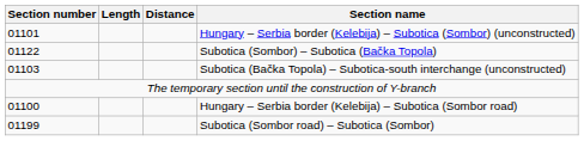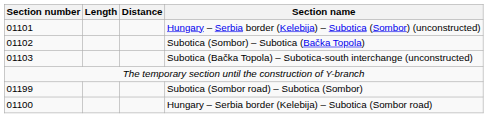 <table class="wikitable">
 <tr>
 <th>Section number</th>
 <th>Length</th>
 <th>Distance</th>
 <th>Section name</th>
 </tr>
 <tr>
 <td>01101</td>
 <td></td>
 <td></td>
 <td><a href='#'>Hungary</a> – <a href='#'>Serbia</a> border (<a href='#'>Kelebija</a>) – <a href='#'>Subotica</a> (<a href='#'>Sombor</a>) (unconstructed)</td>
 </tr>
 <tr>
-<td>01122</td>
+<td>01102</td>
 <td></td>
 <td></td>
 <td>Subotica (Sombor) – Subotica (<a href='#'>Bačka Topola</a>)</td>
 </tr>
 <tr>
 <td>01103</td>
 <td></td>
 <td></td>
 <td>Subotica (Bačka Topola) – Subotica-south interchange (unconstructed)</td>
 </tr>
 <tr>
 <td colspan="4" style="text-align:center;"><em>The temporary section until the construction of Y-branch</em></td>
 </tr>
 <tr>
+<td>01199</td>
+<td></td>
+<td></td>
+<td>Subotica (Sombor road) – Subotica (Sombor)</td>
+</tr>
+<tr>
 <td>01100</td>
 <td></td>
 <td></td>
 <td>Hungary – Serbia border (Kelebija) – Subotica (Sombor road)</td>
 </tr>
-<tr>
-<td>01199</td>
-<td></td>
-<td></td>
-<td>Subotica (Sombor road) – Subotica (Sombor)</td>
-</tr>
 </table>
